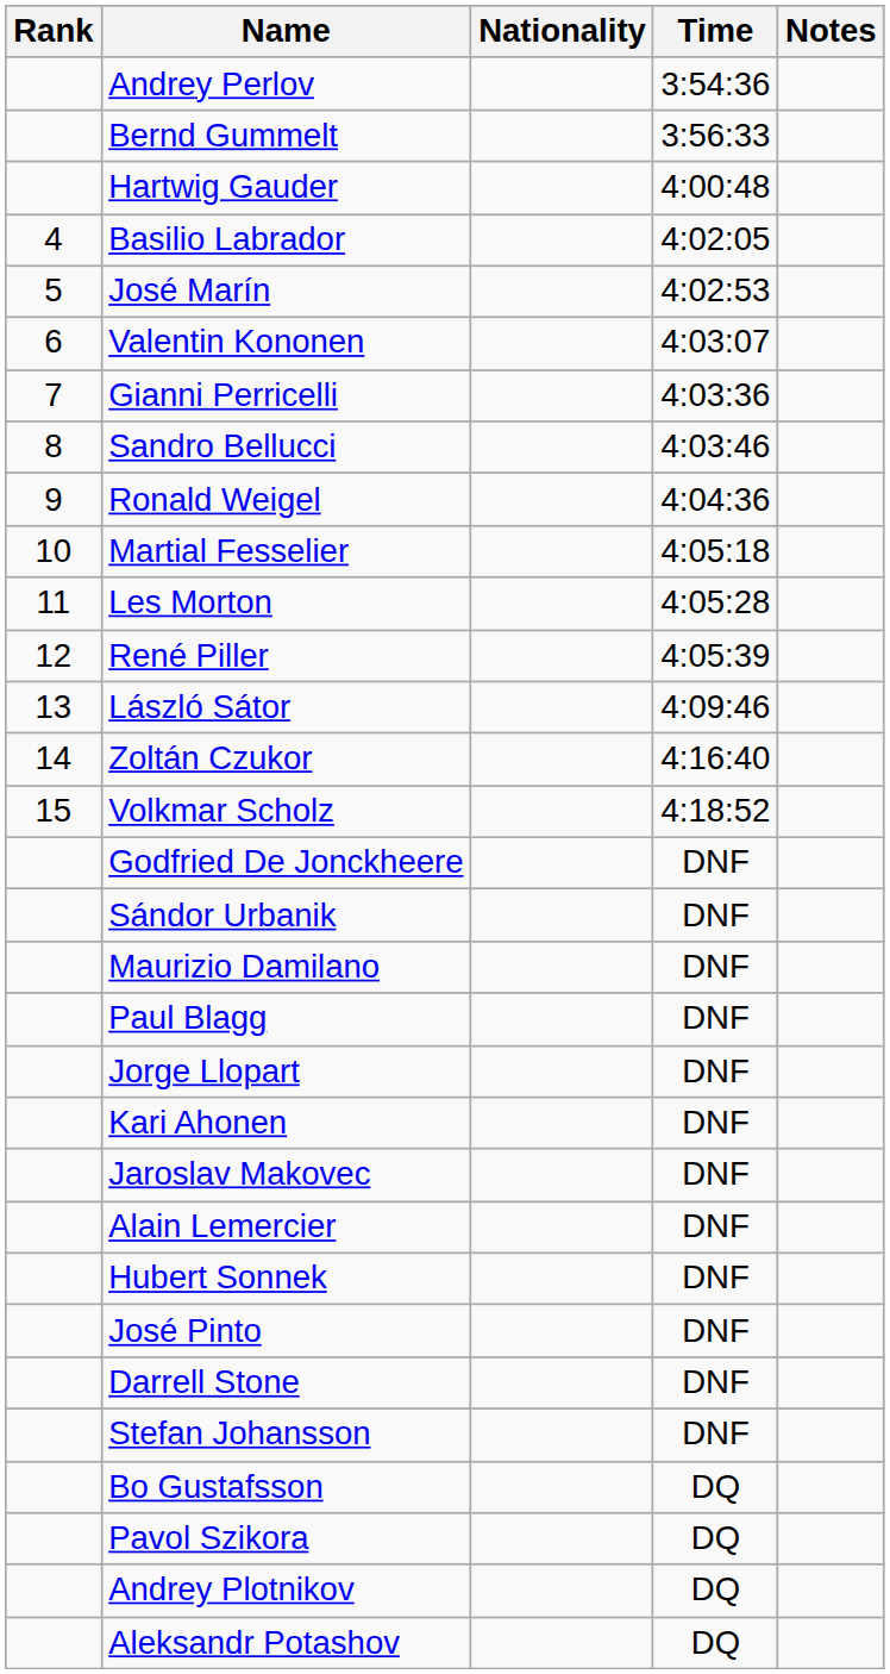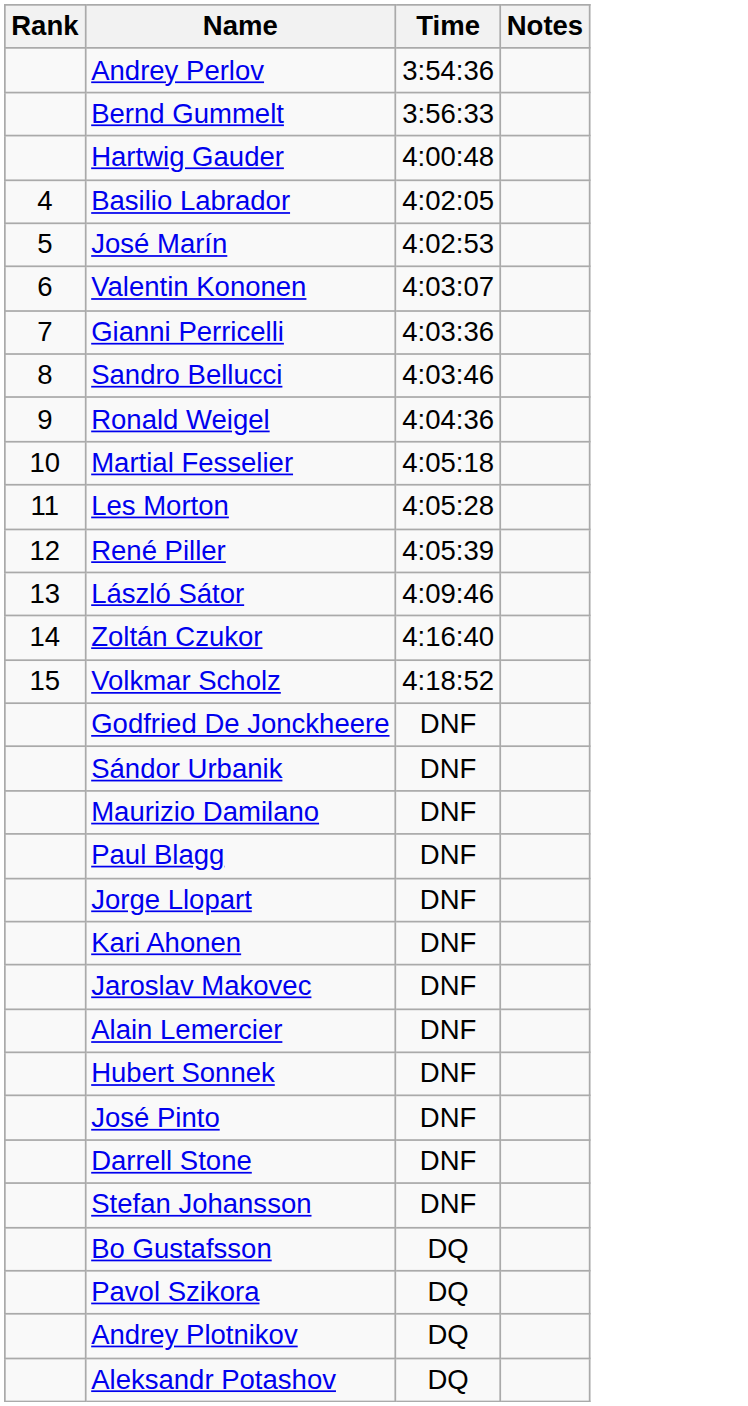 <table class="wikitable sortable" style="text-align:center">
 <tr>
 <th>Rank</th>
 <th>Name</th>
-<th>Nationality</th>
 <th>Time</th>
 <th>Notes</th>
 </tr>
 <tr>
 <td></td>
 <td align=left><a href='#'>Andrey Perlov</a></td>
-<td align=left></td>
 <td>3:54:36</td>
 <td></td>
 </tr>
 <tr>
 <td></td>
 <td align=left><a href='#'>Bernd Gummelt</a></td>
-<td align=left></td>
 <td>3:56:33</td>
 <td></td>
 </tr>
 <tr>
 <td></td>
 <td align=left><a href='#'>Hartwig Gauder</a></td>
-<td align=left></td>
 <td>4:00:48</td>
 <td></td>
 </tr>
 <tr>
 <td>4</td>
 <td align=left><a href='#'>Basilio Labrador</a></td>
-<td align=left></td>
 <td>4:02:05</td>
 <td></td>
 </tr>
 <tr>
 <td>5</td>
 <td align=left><a href='#'>José Marín</a></td>
-<td align=left></td>
 <td>4:02:53</td>
 <td></td>
 </tr>
 <tr>
 <td>6</td>
 <td align=left><a href='#'>Valentin Kononen</a></td>
-<td align=left></td>
 <td>4:03:07</td>
 <td></td>
 </tr>
 <tr>
 <td>7</td>
 <td align=left><a href='#'>Gianni Perricelli</a></td>
-<td align=left></td>
 <td>4:03:36</td>
 <td></td>
 </tr>
 <tr>
 <td>8</td>
 <td align=left><a href='#'>Sandro Bellucci</a></td>
-<td align=left></td>
 <td>4:03:46</td>
 <td></td>
 </tr>
 <tr>
 <td>9</td>
 <td align=left><a href='#'>Ronald Weigel</a></td>
-<td align=left></td>
 <td>4:04:36</td>
 <td></td>
 </tr>
 <tr>
 <td>10</td>
 <td align=left><a href='#'>Martial Fesselier</a></td>
-<td align=left></td>
 <td>4:05:18</td>
 <td></td>
 </tr>
 <tr>
 <td>11</td>
 <td align=left><a href='#'>Les Morton</a></td>
-<td align=left></td>
 <td>4:05:28</td>
 <td></td>
 </tr>
 <tr>
 <td>12</td>
 <td align=left><a href='#'>René Piller</a></td>
-<td align=left></td>
 <td>4:05:39</td>
 <td></td>
 </tr>
 <tr>
 <td>13</td>
 <td align=left><a href='#'>László Sátor</a></td>
-<td align=left></td>
 <td>4:09:46</td>
 <td></td>
 </tr>
 <tr>
 <td>14</td>
 <td align=left><a href='#'>Zoltán Czukor</a></td>
-<td align=left></td>
 <td>4:16:40</td>
 <td></td>
 </tr>
 <tr>
 <td>15</td>
 <td align=left><a href='#'>Volkmar Scholz</a></td>
-<td align=left></td>
 <td>4:18:52</td>
 <td></td>
 </tr>
 <tr>
 <td></td>
 <td align=left><a href='#'>Godfried De Jonckheere</a></td>
-<td align=left></td>
 <td>DNF</td>
 <td></td>
 </tr>
 <tr>
 <td></td>
 <td align=left><a href='#'>Sándor Urbanik</a></td>
-<td align=left></td>
 <td>DNF</td>
 <td></td>
 </tr>
 <tr>
 <td></td>
 <td align=left><a href='#'>Maurizio Damilano</a></td>
-<td align=left></td>
 <td>DNF</td>
 <td></td>
 </tr>
 <tr>
 <td></td>
 <td align=left><a href='#'>Paul Blagg</a></td>
-<td align=left></td>
 <td>DNF</td>
 <td></td>
 </tr>
 <tr>
 <td></td>
 <td align=left><a href='#'>Jorge Llopart</a></td>
-<td align=left></td>
 <td>DNF</td>
 <td></td>
 </tr>
 <tr>
 <td></td>
 <td align=left><a href='#'>Kari Ahonen</a></td>
-<td align=left></td>
 <td>DNF</td>
 <td></td>
 </tr>
 <tr>
 <td></td>
 <td align=left><a href='#'>Jaroslav Makovec</a></td>
-<td align=left></td>
 <td>DNF</td>
 <td></td>
 </tr>
 <tr>
 <td></td>
 <td align=left><a href='#'>Alain Lemercier</a></td>
-<td align=left></td>
 <td>DNF</td>
 <td></td>
 </tr>
 <tr>
 <td></td>
 <td align=left><a href='#'>Hubert Sonnek</a></td>
-<td align=left></td>
 <td>DNF</td>
 <td></td>
 </tr>
 <tr>
 <td></td>
 <td align=left><a href='#'>José Pinto</a></td>
-<td align=left></td>
 <td>DNF</td>
 <td></td>
 </tr>
 <tr>
 <td></td>
 <td align=left><a href='#'>Darrell Stone</a></td>
-<td align=left></td>
 <td>DNF</td>
 <td></td>
 </tr>
 <tr>
 <td></td>
 <td align=left><a href='#'>Stefan Johansson</a></td>
-<td align=left></td>
 <td>DNF</td>
 <td></td>
 </tr>
 <tr>
 <td></td>
 <td align=left><a href='#'>Bo Gustafsson</a></td>
-<td align=left></td>
 <td>DQ</td>
 <td></td>
 </tr>
 <tr>
 <td></td>
 <td align=left><a href='#'>Pavol Szikora</a></td>
-<td align=left></td>
 <td>DQ</td>
 <td></td>
 </tr>
 <tr>
 <td></td>
 <td align=left><a href='#'>Andrey Plotnikov</a></td>
-<td align=left></td>
 <td>DQ</td>
 <td></td>
 </tr>
 <tr>
 <td></td>
 <td align=left><a href='#'>Aleksandr Potashov</a></td>
-<td align=left></td>
 <td>DQ</td>
 <td></td>
 </tr>
 </table>
